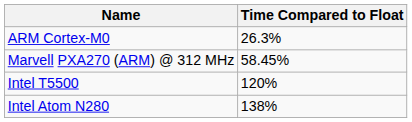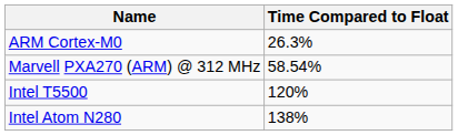 <table class="wikitable">
 <tr>
 <th>Name</th>
 <th>Time Compared to Float</th>
 </tr>
 <tr>
 <td><a href='#'>ARM Cortex-M0</a></td>
 <td>26.3%</td>
 </tr>
 <tr>
 <td><a href='#'>Marvell</a> <a href='#'>PXA270</a> (<a href='#'>ARM</a>) @ 312 MHz</td>
-<td>58.45%</td>
+<td>58.54%</td>
 </tr>
 <tr>
 <td><a href='#'>Intel T5500</a></td>
 <td>120%</td>
 </tr>
 <tr>
 <td><a href='#'>Intel Atom N280</a></td>
 <td>138%</td>
 </tr>
 </table>
